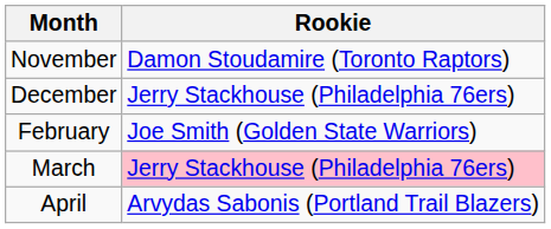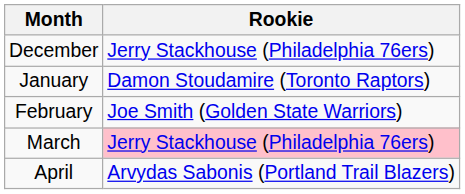 <table class="wikitable">
 <tr>
 <th>Month</th>
 <th>Rookie</th>
 </tr>
 <tr>
-<td align=center>November</td>
-<td><a href='#'>Damon Stoudamire</a> (<a href='#'>Toronto Raptors</a>)</td>
+<td align=center>December</td>
+<td><a href='#'>Jerry Stackhouse</a> (<a href='#'>Philadelphia 76ers</a>)</td>
 </tr>
 <tr>
-<td align=center>December</td>
-<td><a href='#'>Jerry Stackhouse</a> (<a href='#'>Philadelphia 76ers</a>)</td>
+<td align=center>January</td>
+<td><a href='#'>Damon Stoudamire</a> (<a href='#'>Toronto Raptors</a>)</td>
 </tr>
 <tr>
 <td align=center>February</td>
 <td><a href='#'>Joe Smith</a> (<a href='#'>Golden State Warriors</a>)</td>
 </tr>
 <tr>
 <td align=center>March</td>
 <td style="background: pink;"><a href='#'>Jerry Stackhouse</a> (<a href='#'>Philadelphia 76ers</a>)</td>
 </tr>
 <tr>
 <td align=center>April</td>
 <td><a href='#'>Arvydas Sabonis</a> (<a href='#'>Portland Trail Blazers</a>)</td>
 </tr>
 </table>
